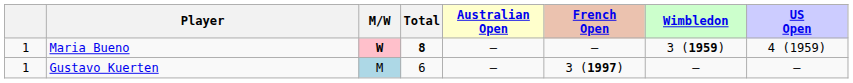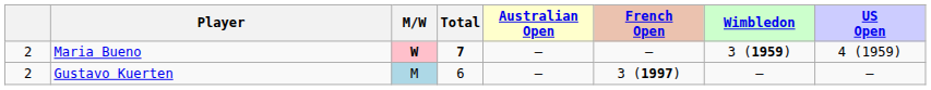 <table class="wikitable mw-datatable sortable" style="text-align:center;">
 <tr>
 <th data-sort-type="number" width="5%"></th>
 <th width="37%">Player</th>
 <th width="5%">M/W</th>
 <th data-sort-type="number" width="5%">Total</th>
 <th style="background-color:#FFFFCC;" width="12%" data-sort-type="number"><a href='#'>Australian<br> Open</a></th>
 <th style="background-color:#EBC2AF;" width="12%" data-sort-type="number"><a href='#'>French<br> Open</a></th>
 <th style="background-color:#CCFFCC;" width="12%" data-sort-type="number"><a href='#'>Wimbledon</a></th>
 <th style="background-color:#CCCCFF;" width="12%" data-sort-type="number"><a href='#'>US<br> Open</a></th>
 </tr>
 <tr>
-<td>1</td>
+<td>2</td>
 <td style="text-align:left"><a href='#'>Maria Bueno</a></td>
 <td style="background-color:pink;"><strong>W</strong></td>
-<td><strong>8</strong></td>
+<td><strong>7</strong></td>
 <td>–</td>
 <td>–</td>
 <td>3 (<strong>1959</strong>)</td>
 <td>4 (1959)</td>
 </tr>
 <tr>
-<td>1</td>
+<td>2</td>
 <td style="text-align:left"><a href='#'>Gustavo Kuerten</a></td>
 <td style="background-color:lightblue;">M</td>
 <td>6</td>
 <td>–</td>
 <td>3 (<strong>1997</strong>)</td>
 <td>–</td>
 <td>–</td>
 </tr>
 </table>
